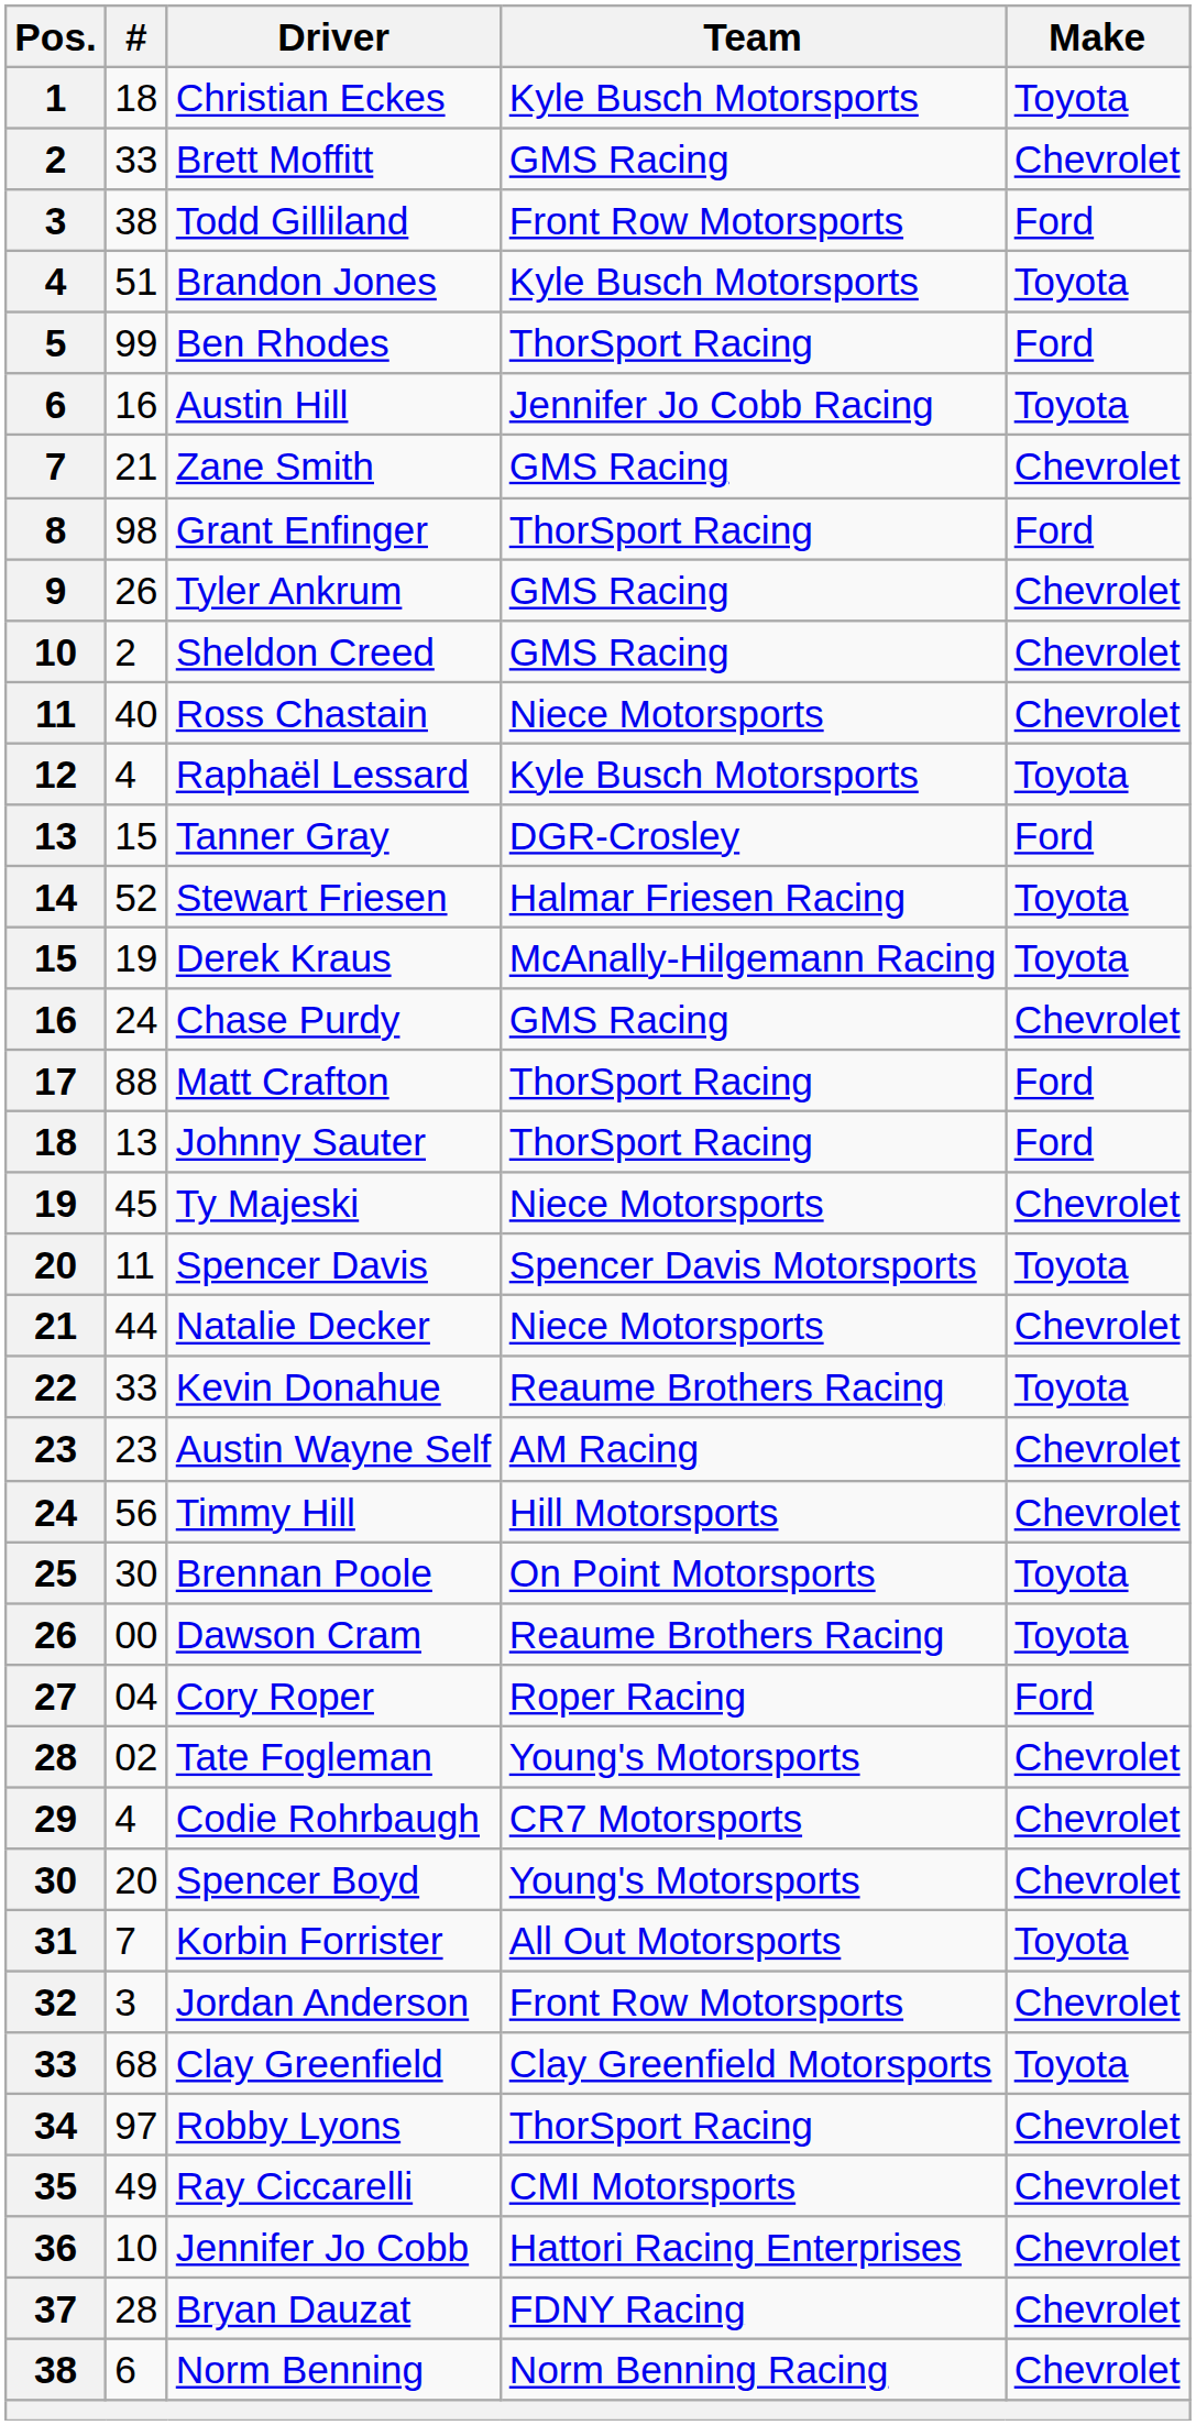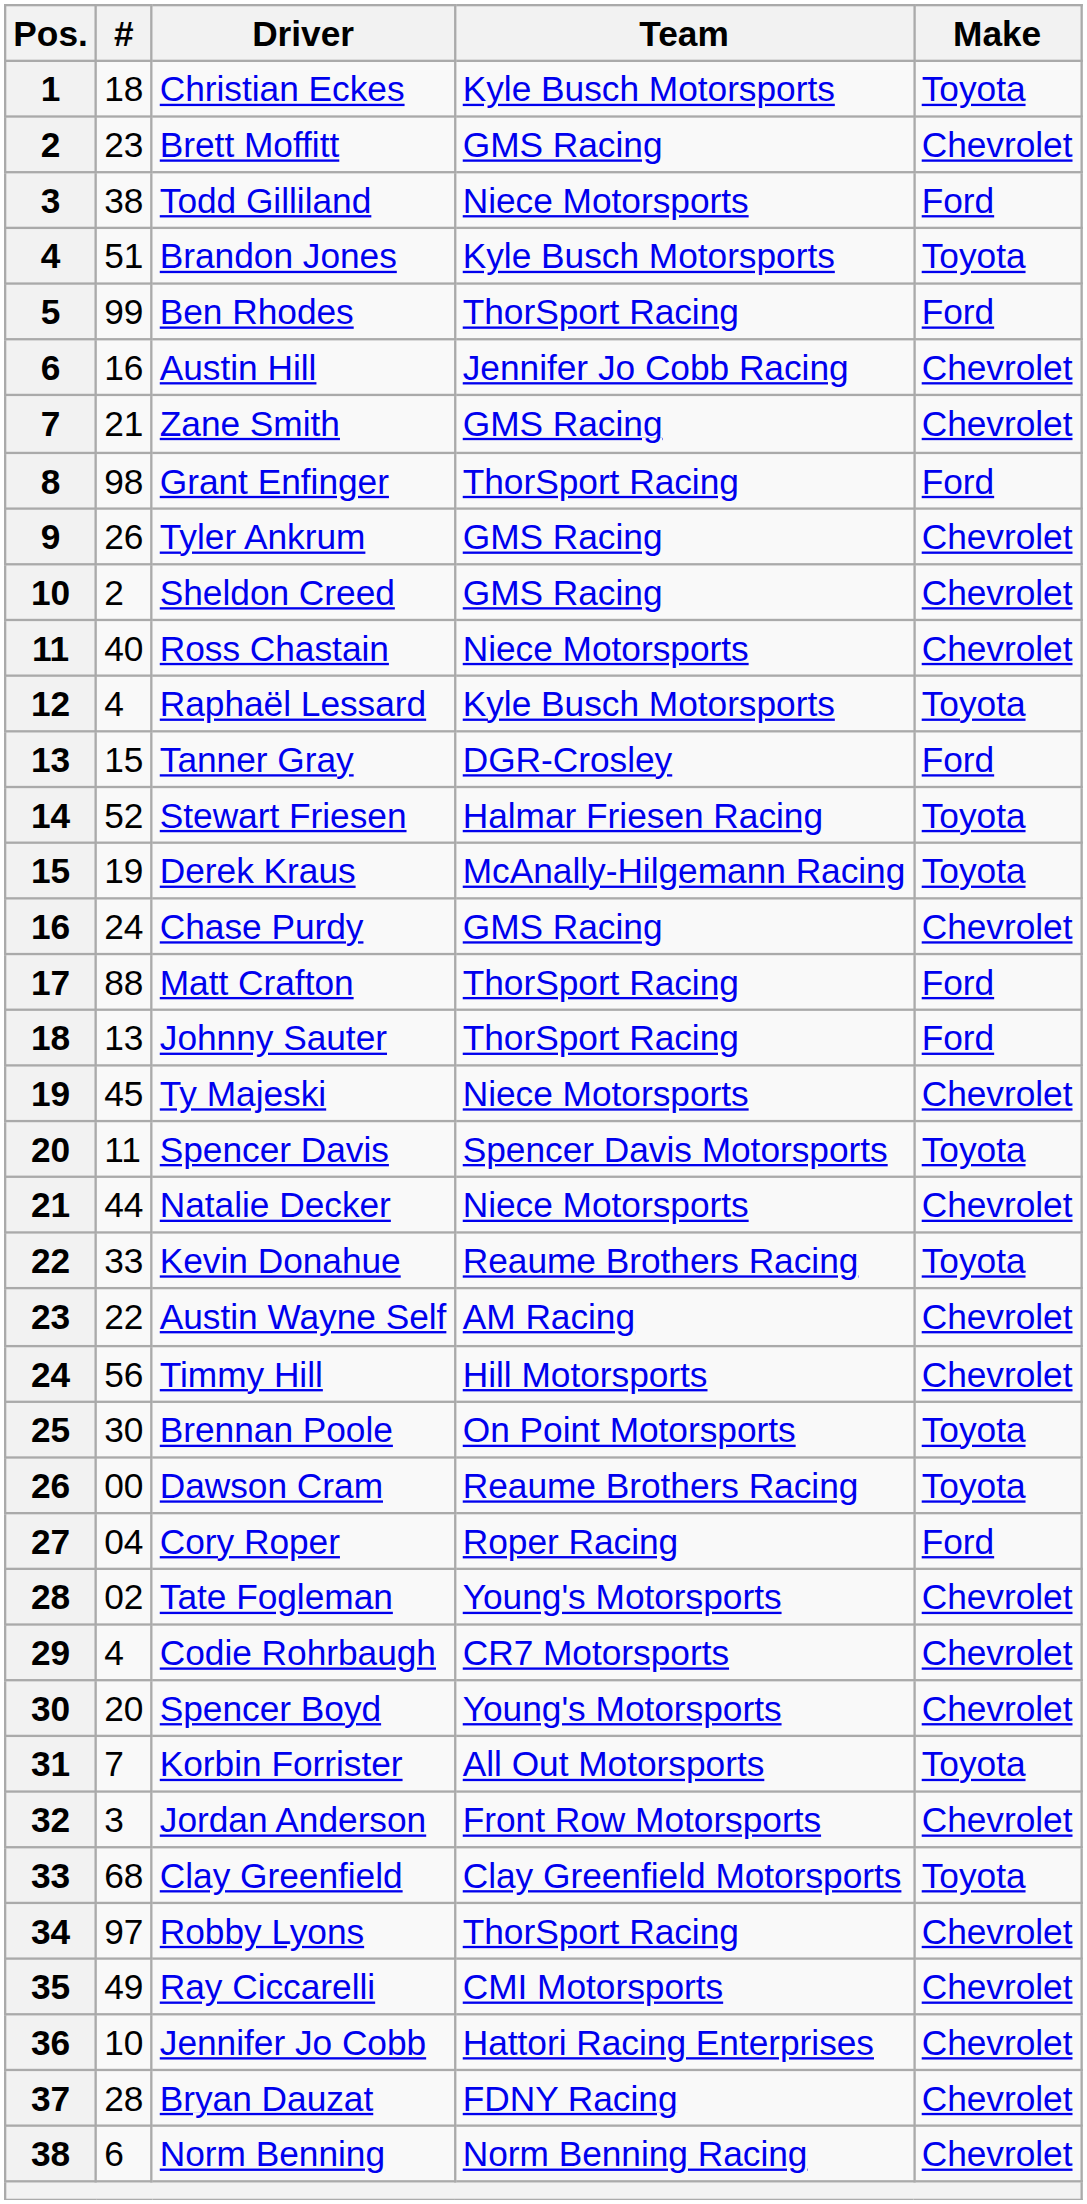 <table class="wikitable" style="font-size:95%">
 <tr>
 <th>Pos.</th>
 <th>#</th>
 <th>Driver</th>
 <th>Team</th>
 <th>Make</th>
 </tr>
 <tr>
 <th>1</th>
 <td>18</td>
 <td><a href='#'>Christian Eckes</a></td>
 <td><a href='#'>Kyle Busch Motorsports</a></td>
 <td><a href='#'>Toyota</a></td>
 </tr>
 <tr>
 <th>2</th>
-<td>33</td>
+<td>23</td>
 <td><a href='#'>Brett Moffitt</a></td>
 <td><a href='#'>GMS Racing</a></td>
 <td><a href='#'>Chevrolet</a></td>
 </tr>
 <tr>
 <th>3</th>
 <td>38</td>
 <td><a href='#'>Todd Gilliland</a></td>
-<td><a href='#'>Front Row Motorsports</a></td>
+<td><a href='#'>Niece Motorsports</a></td>
 <td><a href='#'>Ford</a></td>
 </tr>
 <tr>
 <th>4</th>
 <td>51</td>
 <td><a href='#'>Brandon Jones</a></td>
 <td><a href='#'>Kyle Busch Motorsports</a></td>
 <td><a href='#'>Toyota</a></td>
 </tr>
 <tr>
 <th>5</th>
 <td>99</td>
 <td><a href='#'>Ben Rhodes</a></td>
 <td><a href='#'>ThorSport Racing</a></td>
 <td><a href='#'>Ford</a></td>
 </tr>
 <tr>
 <th>6</th>
 <td>16</td>
 <td><a href='#'>Austin Hill</a></td>
 <td><a href='#'>Jennifer Jo Cobb Racing</a></td>
-<td><a href='#'>Toyota</a></td>
+<td><a href='#'>Chevrolet</a></td>
 </tr>
 <tr>
 <th>7</th>
 <td>21</td>
 <td><a href='#'>Zane Smith</a></td>
 <td><a href='#'>GMS Racing</a></td>
 <td><a href='#'>Chevrolet</a></td>
 </tr>
 <tr>
 <th>8</th>
 <td>98</td>
 <td><a href='#'>Grant Enfinger</a></td>
 <td><a href='#'>ThorSport Racing</a></td>
 <td><a href='#'>Ford</a></td>
 </tr>
 <tr>
 <th>9</th>
 <td>26</td>
 <td><a href='#'>Tyler Ankrum</a></td>
 <td><a href='#'>GMS Racing</a></td>
 <td><a href='#'>Chevrolet</a></td>
 </tr>
 <tr>
 <th>10</th>
 <td>2</td>
 <td><a href='#'>Sheldon Creed</a></td>
 <td><a href='#'>GMS Racing</a></td>
 <td><a href='#'>Chevrolet</a></td>
 </tr>
 <tr>
 <th>11</th>
 <td>40</td>
 <td><a href='#'>Ross Chastain</a></td>
 <td><a href='#'>Niece Motorsports</a></td>
 <td><a href='#'>Chevrolet</a></td>
 </tr>
 <tr>
 <th>12</th>
 <td>4</td>
 <td><a href='#'>Raphaël Lessard</a></td>
 <td><a href='#'>Kyle Busch Motorsports</a></td>
 <td><a href='#'>Toyota</a></td>
 </tr>
 <tr>
 <th>13</th>
 <td>15</td>
 <td><a href='#'>Tanner Gray</a></td>
 <td><a href='#'>DGR-Crosley</a></td>
 <td><a href='#'>Ford</a></td>
 </tr>
 <tr>
 <th>14</th>
 <td>52</td>
 <td><a href='#'>Stewart Friesen</a></td>
 <td><a href='#'>Halmar Friesen Racing</a></td>
 <td><a href='#'>Toyota</a></td>
 </tr>
 <tr>
 <th>15</th>
 <td>19</td>
 <td><a href='#'>Derek Kraus</a></td>
 <td><a href='#'>McAnally-Hilgemann Racing</a></td>
 <td><a href='#'>Toyota</a></td>
 </tr>
 <tr>
 <th>16</th>
 <td>24</td>
 <td><a href='#'>Chase Purdy</a></td>
 <td><a href='#'>GMS Racing</a></td>
 <td><a href='#'>Chevrolet</a></td>
 </tr>
 <tr>
 <th>17</th>
 <td>88</td>
 <td><a href='#'>Matt Crafton</a></td>
 <td><a href='#'>ThorSport Racing</a></td>
 <td><a href='#'>Ford</a></td>
 </tr>
 <tr>
 <th>18</th>
 <td>13</td>
 <td><a href='#'>Johnny Sauter</a></td>
 <td><a href='#'>ThorSport Racing</a></td>
 <td><a href='#'>Ford</a></td>
 </tr>
 <tr>
 <th>19</th>
 <td>45</td>
 <td><a href='#'>Ty Majeski</a></td>
 <td><a href='#'>Niece Motorsports</a></td>
 <td><a href='#'>Chevrolet</a></td>
 </tr>
 <tr>
 <th>20</th>
 <td>11</td>
 <td><a href='#'>Spencer Davis</a></td>
 <td><a href='#'>Spencer Davis Motorsports</a></td>
 <td><a href='#'>Toyota</a></td>
 </tr>
 <tr>
 <th>21</th>
 <td>44</td>
 <td><a href='#'>Natalie Decker</a></td>
 <td><a href='#'>Niece Motorsports</a></td>
 <td><a href='#'>Chevrolet</a></td>
 </tr>
 <tr>
 <th>22</th>
 <td>33</td>
 <td><a href='#'>Kevin Donahue</a></td>
 <td><a href='#'>Reaume Brothers Racing</a></td>
 <td><a href='#'>Toyota</a></td>
 </tr>
 <tr>
 <th>23</th>
-<td>23</td>
+<td>22</td>
 <td><a href='#'>Austin Wayne Self</a></td>
 <td><a href='#'>AM Racing</a></td>
 <td><a href='#'>Chevrolet</a></td>
 </tr>
 <tr>
 <th>24</th>
 <td>56</td>
 <td><a href='#'>Timmy Hill</a></td>
 <td><a href='#'>Hill Motorsports</a></td>
 <td><a href='#'>Chevrolet</a></td>
 </tr>
 <tr>
 <th>25</th>
 <td>30</td>
 <td><a href='#'>Brennan Poole</a></td>
 <td><a href='#'>On Point Motorsports</a></td>
 <td><a href='#'>Toyota</a></td>
 </tr>
 <tr>
 <th>26</th>
 <td>00</td>
 <td><a href='#'>Dawson Cram</a></td>
 <td><a href='#'>Reaume Brothers Racing</a></td>
 <td><a href='#'>Toyota</a></td>
 </tr>
 <tr>
 <th>27</th>
 <td>04</td>
 <td><a href='#'>Cory Roper</a></td>
 <td><a href='#'>Roper Racing</a></td>
 <td><a href='#'>Ford</a></td>
 </tr>
 <tr>
 <th>28</th>
 <td>02</td>
 <td><a href='#'>Tate Fogleman</a></td>
 <td><a href='#'>Young's Motorsports</a></td>
 <td><a href='#'>Chevrolet</a></td>
 </tr>
 <tr>
 <th>29</th>
 <td>4</td>
 <td><a href='#'>Codie Rohrbaugh</a></td>
 <td><a href='#'>CR7 Motorsports</a></td>
 <td><a href='#'>Chevrolet</a></td>
 </tr>
 <tr>
 <th>30</th>
 <td>20</td>
 <td><a href='#'>Spencer Boyd</a></td>
 <td><a href='#'>Young's Motorsports</a></td>
 <td><a href='#'>Chevrolet</a></td>
 </tr>
 <tr>
 <th>31</th>
 <td>7</td>
 <td><a href='#'>Korbin Forrister</a></td>
 <td><a href='#'>All Out Motorsports</a></td>
 <td><a href='#'>Toyota</a></td>
 </tr>
 <tr>
 <th>32</th>
 <td>3</td>
 <td><a href='#'>Jordan Anderson</a></td>
 <td><a href='#'>Front Row Motorsports</a></td>
 <td><a href='#'>Chevrolet</a></td>
 </tr>
 <tr>
 <th>33</th>
 <td>68</td>
 <td><a href='#'>Clay Greenfield</a></td>
 <td><a href='#'>Clay Greenfield Motorsports</a></td>
 <td><a href='#'>Toyota</a></td>
 </tr>
 <tr>
 <th>34</th>
 <td>97</td>
 <td><a href='#'>Robby Lyons</a></td>
 <td><a href='#'>ThorSport Racing</a></td>
 <td><a href='#'>Chevrolet</a></td>
 </tr>
 <tr>
 <th>35</th>
 <td>49</td>
 <td><a href='#'>Ray Ciccarelli</a></td>
 <td><a href='#'>CMI Motorsports</a></td>
 <td><a href='#'>Chevrolet</a></td>
 </tr>
 <tr>
 <th>36</th>
 <td>10</td>
 <td><a href='#'>Jennifer Jo Cobb</a></td>
 <td><a href='#'>Hattori Racing Enterprises</a></td>
 <td><a href='#'>Chevrolet</a></td>
 </tr>
 <tr>
 <th>37</th>
 <td>28</td>
 <td><a href='#'>Bryan Dauzat</a></td>
 <td><a href='#'>FDNY Racing</a></td>
 <td><a href='#'>Chevrolet</a></td>
 </tr>
 <tr>
 <th>38</th>
 <td>6</td>
 <td><a href='#'>Norm Benning</a></td>
 <td><a href='#'>Norm Benning Racing</a></td>
 <td><a href='#'>Chevrolet</a></td>
 </tr>
 <tr>
 <th colspan="5"></th>
 </tr>
 </table>
